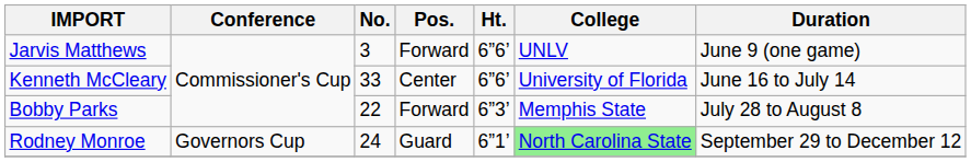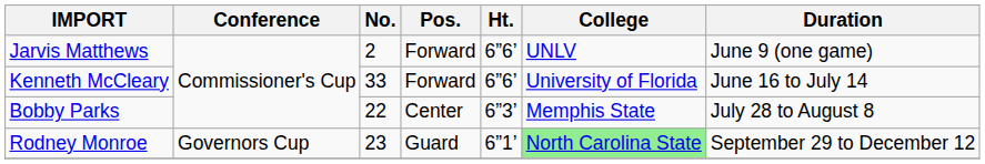 <table class="wikitable" border="1">
 <tr>
 <th>IMPORT</th>
 <th>Conference</th>
 <th>No.</th>
 <th>Pos.</th>
 <th>Ht.</th>
 <th>College</th>
 <th>Duration</th>
 </tr>
 <tr>
 <td><a href='#'>Jarvis Matthews</a></td>
 <td rowspan="3">Commissioner's Cup</td>
-<td>3</td>
+<td>2</td>
 <td>Forward</td>
 <td>6”6’</td>
 <td><a href='#'>UNLV</a></td>
 <td>June 9 (one game)</td>
 </tr>
 <tr>
 <td><a href='#'>Kenneth McCleary</a></td>
 <td>33</td>
-<td>Center</td>
+<td>Forward</td>
 <td>6”6’</td>
 <td><a href='#'>University of Florida</a></td>
 <td>June 16 to July 14</td>
 </tr>
 <tr>
 <td><a href='#'>Bobby Parks</a></td>
 <td>22</td>
-<td>Forward</td>
+<td>Center</td>
 <td>6”3’</td>
 <td><a href='#'>Memphis State</a></td>
 <td>July 28 to August 8</td>
 </tr>
 <tr>
 <td><a href='#'>Rodney Monroe</a></td>
 <td>Governors Cup</td>
-<td>24</td>
+<td>23</td>
 <td>Guard</td>
 <td>6”1’</td>
 <td style="background: lightgreen;"><a href='#'>North Carolina State</a></td>
 <td>September 29 to December 12</td>
 </tr>
 <tr>
 </tr>
 </table>
